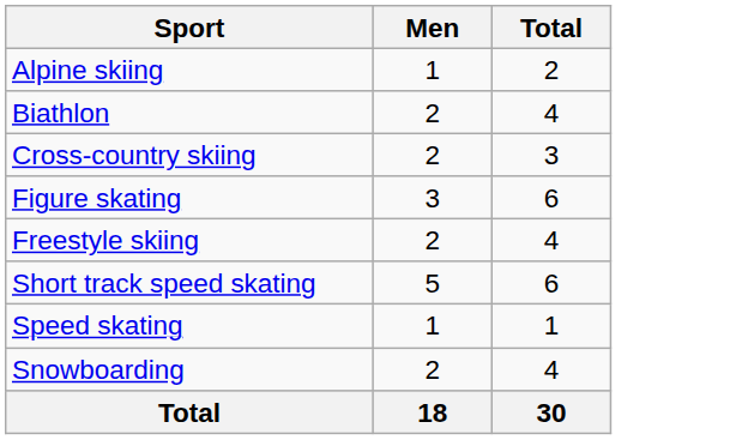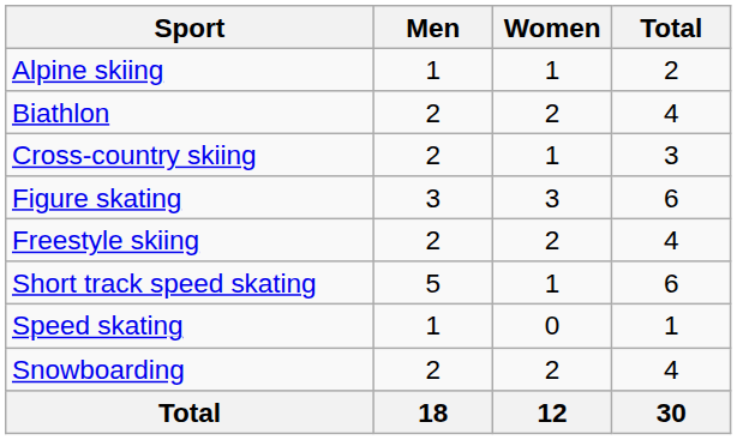 <table class="wikitable" style="text-align:center; font-size: 95%">
 <tr>
 <th width=200>Sport</th>
 <th width=60>Men</th>
+<th width=60>Women</th>
 <th width=60>Total</th>
 </tr>
 <tr>
 <td align=left><a href='#'>Alpine skiing</a></td>
+<td>1</td>
 <td>1</td>
 <td>2</td>
 </tr>
 <tr>
 <td align=left><a href='#'>Biathlon</a></td>
 <td>2</td>
+<td>2</td>
 <td>4</td>
 </tr>
 <tr>
 <td align=left><a href='#'>Cross-country skiing</a></td>
 <td>2</td>
+<td>1</td>
 <td>3</td>
 </tr>
 <tr>
 <td align=left><a href='#'>Figure skating</a></td>
+<td>3</td>
 <td>3</td>
 <td>6</td>
 </tr>
 <tr>
 <td align=left><a href='#'>Freestyle skiing</a></td>
 <td>2</td>
+<td>2</td>
 <td>4</td>
 </tr>
 <tr>
 <td align=left><a href='#'>Short track speed skating</a></td>
 <td>5</td>
+<td>1</td>
 <td>6</td>
 </tr>
 <tr>
 <td align=left><a href='#'>Speed skating</a></td>
 <td>1</td>
+<td>0</td>
 <td>1</td>
 </tr>
 <tr>
 <td align=left><a href='#'>Snowboarding</a></td>
+<td>2</td>
 <td>2</td>
 <td>4</td>
 </tr>
 <tr>
 <th>Total</th>
 <th>18</th>
+<th>12</th>
 <th>30</th>
 </tr>
 </table>
